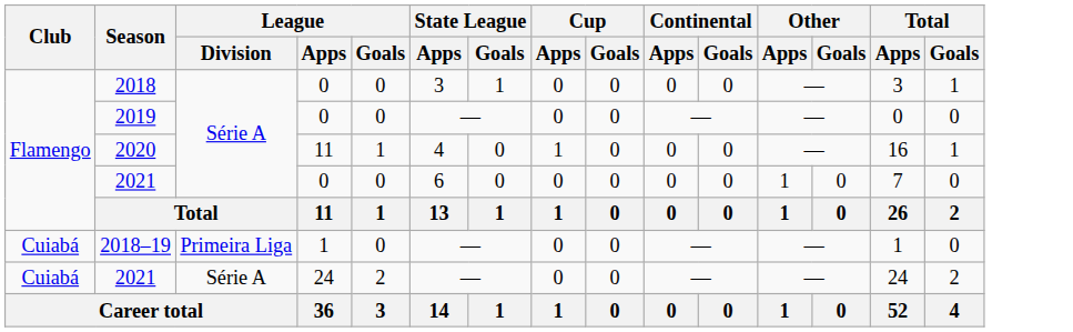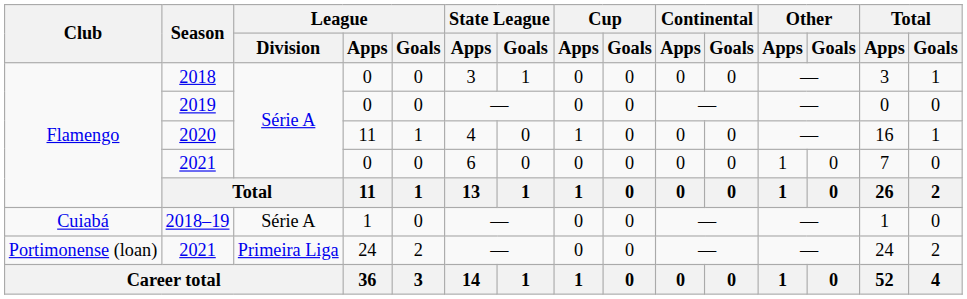 <table class="wikitable" style="text-align: center;">
 <tr>
 <th rowspan="2">Club</th>
 <th rowspan="2">Season</th>
 <th colspan="3">League</th>
 <th colspan="2">State League</th>
 <th colspan="2">Cup</th>
 <th colspan="2">Continental</th>
 <th colspan="2">Other</th>
 <th colspan="2">Total</th>
 </tr>
 <tr>
 <th>Division</th>
 <th>Apps</th>
 <th>Goals</th>
 <th>Apps</th>
 <th>Goals</th>
 <th>Apps</th>
 <th>Goals</th>
 <th>Apps</th>
 <th>Goals</th>
 <th>Apps</th>
 <th>Goals</th>
 <th>Apps</th>
 <th>Goals</th>
 </tr>
 <tr>
 <td rowspan="5"><a href='#'>Flamengo</a></td>
 <td><a href='#'>2018</a></td>
 <td rowspan="4"><a href='#'>Série A</a></td>
 <td>0</td>
 <td>0</td>
 <td>3</td>
 <td>1</td>
 <td>0</td>
 <td>0</td>
 <td>0</td>
 <td>0</td>
 <td colspan="2">—</td>
 <td>3</td>
 <td>1</td>
 </tr>
 <tr>
 <td><a href='#'>2019</a></td>
 <td>0</td>
 <td>0</td>
 <td colspan="2">—</td>
 <td>0</td>
 <td>0</td>
 <td colspan="2">—</td>
 <td colspan="2">—</td>
 <td>0</td>
 <td>0</td>
 </tr>
 <tr>
 <td><a href='#'>2020</a></td>
 <td>11</td>
 <td>1</td>
 <td>4</td>
 <td>0</td>
 <td>1</td>
 <td>0</td>
 <td>0</td>
 <td>0</td>
 <td colspan="2">—</td>
 <td>16</td>
 <td>1</td>
 </tr>
 <tr>
 <td><a href='#'>2021</a></td>
 <td>0</td>
 <td>0</td>
 <td>6</td>
 <td>0</td>
 <td>0</td>
 <td>0</td>
 <td>0</td>
 <td>0</td>
 <td>1</td>
 <td>0</td>
 <td>7</td>
 <td>0</td>
 </tr>
 <tr>
 <th colspan="2">Total</th>
 <th>11</th>
 <th>1</th>
 <th>13</th>
 <th>1</th>
 <th>1</th>
 <th>0</th>
 <th>0</th>
 <th>0</th>
 <th>1</th>
 <th>0</th>
 <th>26</th>
 <th>2</th>
 </tr>
 <tr>
 <td><a href='#'>Cuiabá</a></td>
 <td><a href='#'>2018–19</a></td>
-<td><a href='#'>Primeira Liga</a></td>
+<td>Série A</td>
 <td>1</td>
 <td>0</td>
 <td colspan="2">—</td>
 <td>0</td>
 <td>0</td>
 <td colspan="2">—</td>
 <td colspan="2">—</td>
 <td>1</td>
 <td>0</td>
 </tr>
 <tr>
-<td><a href='#'>Cuiabá</a></td>
+<td><a href='#'>Portimonense</a> (loan)</td>
 <td><a href='#'>2021</a></td>
-<td>Série A</td>
+<td><a href='#'>Primeira Liga</a></td>
 <td>24</td>
 <td>2</td>
 <td colspan="2">—</td>
 <td>0</td>
 <td>0</td>
 <td colspan="2">—</td>
 <td colspan="2">—</td>
 <td>24</td>
 <td>2</td>
 </tr>
 <tr>
 <th colspan="3">Career total</th>
 <th>36</th>
 <th>3</th>
 <th>14</th>
 <th>1</th>
 <th>1</th>
 <th>0</th>
 <th>0</th>
 <th>0</th>
 <th>1</th>
 <th>0</th>
 <th>52</th>
 <th>4</th>
 </tr>
 </table>
